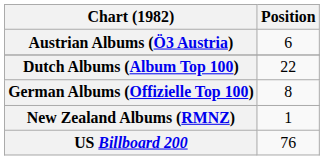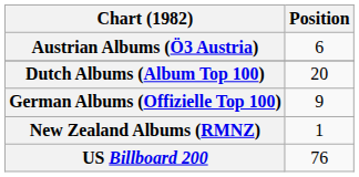 <table class="wikitable sortable plainrowheaders" style="text-align:center">
 <tr>
 <th scope="col">Chart (1982)</th>
 <th scope="col">Position</th>
 </tr>
 <tr>
 <th scope="row">Austrian Albums (<a href='#'>Ö3 Austria</a>)</th>
 <td>6</td>
 </tr>
 <tr>
 </tr>
 <tr>
 <th scope="row">Dutch Albums (<a href='#'>Album Top 100</a>)</th>
-<td>22</td>
+<td>20</td>
 </tr>
 <tr>
 <th scope="row">German Albums (<a href='#'>Offizielle Top 100</a>)</th>
-<td>8</td>
+<td>9</td>
 </tr>
 <tr>
 <th scope="row">New Zealand Albums (<a href='#'>RMNZ</a>)</th>
 <td>1</td>
 </tr>
 <tr>
 <th scope="row">US <em><a href='#'>Billboard 200</a></em></th>
 <td>76</td>
 </tr>
 </table>
